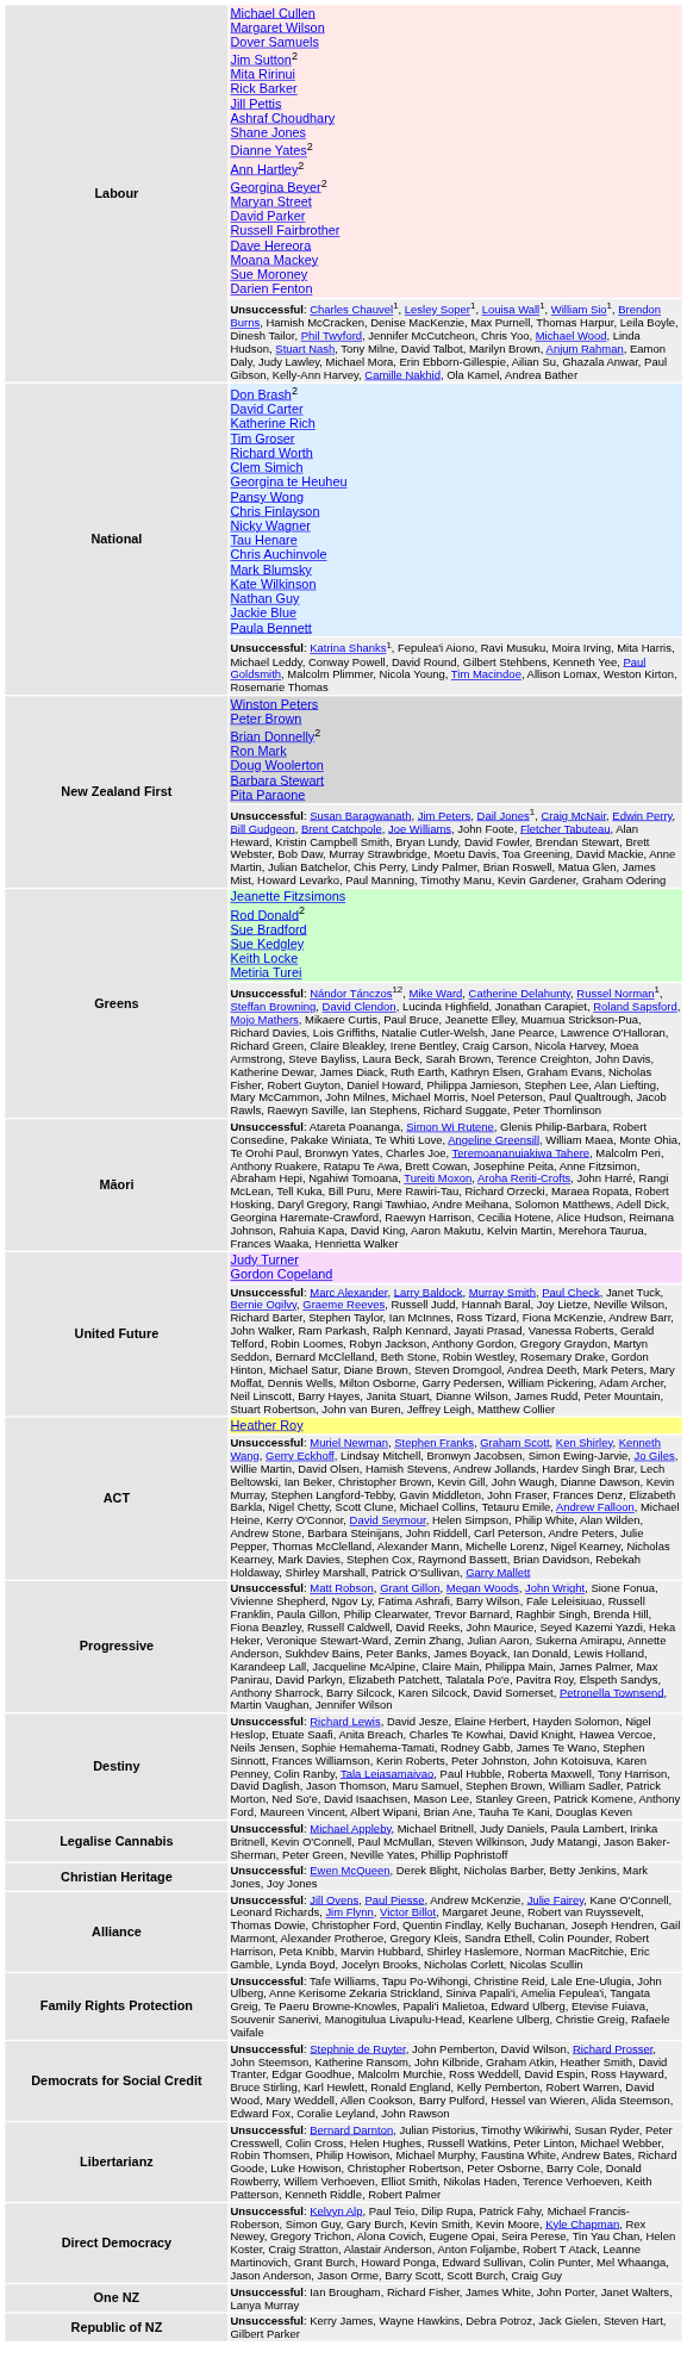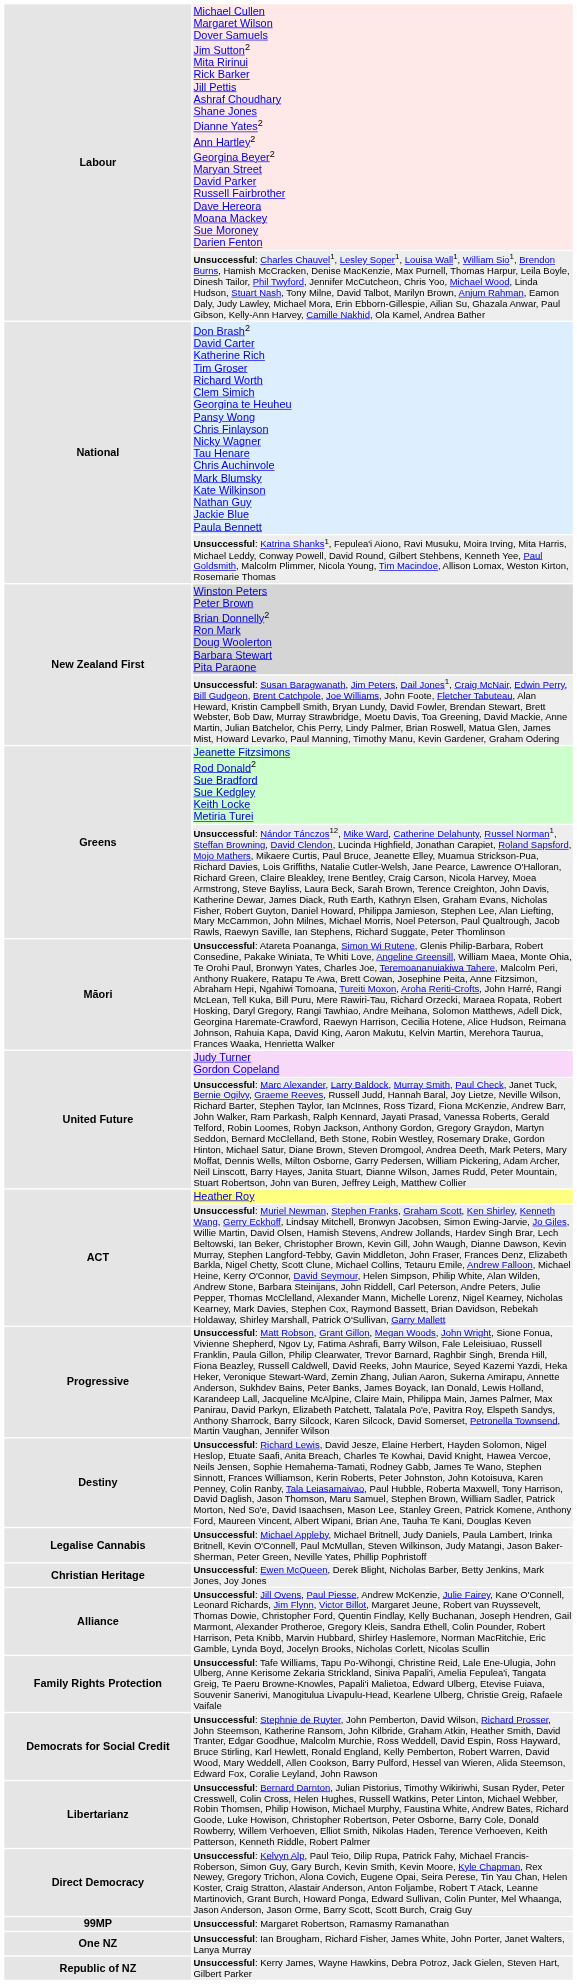 <table style="width:95%;">
 <tr>
 <td rowspan="2" style="background:#e5e5e5; width:33%; text-align:center;"><strong>Labour</strong></td>
 <td style="width:67%; background:#ffe8e8;"><a href='#'>Michael Cullen</a><br><a href='#'>Margaret Wilson</a><br><a href='#'>Dover Samuels</a><br><a href='#'>Jim Sutton</a><sup>2</sup><br><a href='#'>Mita Ririnui</a><br><a href='#'>Rick Barker</a><br><a href='#'>Jill Pettis</a><br><a href='#'>Ashraf Choudhary</a><br><a href='#'>Shane Jones</a><br><a href='#'>Dianne Yates</a><sup>2</sup><br><a href='#'>Ann Hartley</a><sup>2</sup><br><a href='#'>Georgina Beyer</a><sup>2</sup><br><a href='#'>Maryan Street</a><br><a href='#'>David Parker</a><br><a href='#'>Russell Fairbrother</a><br><a href='#'>Dave Hereora</a><br><a href='#'>Moana Mackey</a><br><a href='#'>Sue Moroney</a><br><a href='#'>Darien Fenton</a></td>
 </tr>
 <tr>
 <td style="background:#eee;font-size:87%;"><strong>Unsuccessful</strong>: <a href='#'>Charles Chauvel</a><sup>1</sup>, <a href='#'>Lesley Soper</a><sup>1</sup>, <a href='#'>Louisa Wall</a><sup>1</sup>, <a href='#'>William Sio</a><sup>1</sup>, <a href='#'>Brendon Burns</a>, Hamish McCracken, Denise MacKenzie, Max Purnell, Thomas Harpur, Leila Boyle, Dinesh Tailor, <a href='#'>Phil Twyford</a>, Jennifer McCutcheon, Chris Yoo, <a href='#'>Michael Wood</a>, Linda Hudson, <a href='#'>Stuart Nash</a>, Tony Milne, David Talbot, Marilyn Brown, <a href='#'>Anjum Rahman</a>, Eamon Daly, Judy Lawley, Michael Mora, Erin Ebborn-Gillespie, Ailian Su, Ghazala Anwar, Paul Gibson, Kelly-Ann Harvey, <a href='#'>Camille Nakhid</a>, Ola Kamel, Andrea Bather</td>
 </tr>
 <tr>
 <td rowspan="2" style="background:#e5e5e5; width:33%; text-align:center;"><strong>National</strong></td>
 <td style="width:67%; background:#def;"><a href='#'>Don Brash</a><sup>2</sup><br><a href='#'>David Carter</a><br><a href='#'>Katherine Rich</a><br><a href='#'>Tim Groser</a><br><a href='#'>Richard Worth</a><br><a href='#'>Clem Simich</a><br><a href='#'>Georgina te Heuheu</a><br><a href='#'>Pansy Wong</a><br><a href='#'>Chris Finlayson</a><br><a href='#'>Nicky Wagner</a><br><a href='#'>Tau Henare</a><br><a href='#'>Chris Auchinvole</a><br><a href='#'>Mark Blumsky</a><br><a href='#'>Kate Wilkinson</a><br><a href='#'>Nathan Guy</a><br><a href='#'>Jackie Blue</a><br><a href='#'>Paula Bennett</a></td>
 </tr>
 <tr>
 <td style="background:#eee;font-size:87%;"><strong>Unsuccessful</strong>: <a href='#'>Katrina Shanks</a><sup>1</sup>, Fepulea'i Aiono, Ravi Musuku, Moira Irving, Mita Harris, Michael Leddy, Conway Powell, David Round, Gilbert Stehbens, Kenneth Yee, <a href='#'>Paul Goldsmith</a>, Malcolm Plimmer, Nicola Young, <a href='#'>Tim Macindoe</a>, Allison Lomax, Weston Kirton, Rosemarie Thomas</td>
 </tr>
 <tr>
 <td rowspan="2" style="background:#e5e5e5; width:33%; text-align:center;"><strong>New Zealand First</strong></td>
 <td style="width:67%; background:#d5d5d5;"><a href='#'>Winston Peters</a><br><a href='#'>Peter Brown</a><br><a href='#'>Brian Donnelly</a><sup>2</sup><br><a href='#'>Ron Mark</a><br><a href='#'>Doug Woolerton</a><br><a href='#'>Barbara Stewart</a><br><a href='#'>Pita Paraone</a></td>
 </tr>
 <tr>
 <td style="background:#eee;font-size:87%;"><strong>Unsuccessful</strong>: <a href='#'>Susan Baragwanath</a>, <a href='#'>Jim Peters</a>, <a href='#'>Dail Jones</a><sup>1</sup>, <a href='#'>Craig McNair</a>, <a href='#'>Edwin Perry</a>, <a href='#'>Bill Gudgeon</a>, <a href='#'>Brent Catchpole</a>, <a href='#'>Joe Williams</a>, John Foote, <a href='#'>Fletcher Tabuteau</a>, Alan Heward, Kristin Campbell Smith, Bryan Lundy, David Fowler, Brendan Stewart, Brett Webster, Bob Daw, Murray Strawbridge, Moetu Davis, Toa Greening, David Mackie, Anne Martin, Julian Batchelor, Chis Perry, Lindy Palmer, Brian Roswell, Matua Glen, James Mist, Howard Levarko, Paul Manning, Timothy Manu, Kevin Gardener, Graham Odering</td>
 </tr>
 <tr>
 <td rowspan="2" style="background:#e5e5e5; width:33%; text-align:center;"><strong>Greens</strong></td>
 <td style="width:67%; background:#cfc;"><a href='#'>Jeanette Fitzsimons</a><br><a href='#'>Rod Donald</a><sup>2</sup><br><a href='#'>Sue Bradford</a><br><a href='#'>Sue Kedgley</a><br><a href='#'>Keith Locke</a><br><a href='#'>Metiria Turei</a></td>
 </tr>
 <tr>
 <td style="background:#eee;font-size:87%;"><strong>Unsuccessful</strong>: <a href='#'>Nándor Tánczos</a><sup>12</sup>, <a href='#'>Mike Ward</a>, <a href='#'>Catherine Delahunty</a>, <a href='#'>Russel Norman</a><sup>1</sup>, <a href='#'>Steffan Browning</a>, <a href='#'>David Clendon</a>, Lucinda Highfield, Jonathan Carapiet, <a href='#'>Roland Sapsford</a>, <a href='#'>Mojo Mathers</a>, Mikaere Curtis, Paul Bruce, Jeanette Elley, Muamua Strickson-Pua, Richard Davies, Lois Griffiths, Natalie Cutler-Welsh, Jane Pearce, Lawrence O'Halloran, Richard Green, Claire Bleakley, Irene Bentley, Craig Carson, Nicola Harvey, Moea Armstrong, Steve Bayliss, Laura Beck, Sarah Brown, Terence Creighton, John Davis, Katherine Dewar, James Diack, Ruth Earth, Kathryn Elsen, Graham Evans, Nicholas Fisher, Robert Guyton, Daniel Howard, Philippa Jamieson, Stephen Lee, Alan Liefting, Mary McCammon, John Milnes, Michael Morris, Noel Peterson, Paul Qualtrough, Jacob Rawls, Raewyn Saville, Ian Stephens, Richard Suggate, Peter Thomlinson</td>
 </tr>
 <tr>
 <td style="background:#e5e5e5; width:33%; text-align:center;"><strong>Māori</strong></td>
 <td style="width:67%; background:#eee;font-size:87%;"><strong>Unsuccessful</strong>: Atareta Poananga, <a href='#'>Simon Wi Rutene</a>, Glenis Philip-Barbara, Robert Consedine, Pakake Winiata, Te Whiti Love, <a href='#'>Angeline Greensill</a>, William Maea, Monte Ohia, Te Orohi Paul, Bronwyn Yates, Charles Joe, <a href='#'>Teremoananuiakiwa Tahere</a>, Malcolm Peri, Anthony Ruakere, Ratapu Te Awa, Brett Cowan, Josephine Peita, Anne Fitzsimon, Abraham Hepi, Ngahiwi Tomoana, <a href='#'>Tureiti Moxon</a>, <a href='#'>Aroha Reriti-Crofts</a>, John Harré, Rangi McLean, Tell Kuka, Bill Puru, Mere Rawiri-Tau, Richard Orzecki, Maraea Ropata, Robert Hosking, Daryl Gregory, Rangi Tawhiao, Andre Meihana, Solomon Matthews, Adell Dick, Georgina Haremate-Crawford, Raewyn Harrison, Cecilia Hotene, Alice Hudson, Reimana Johnson, Rahuia Kapa, David King, Aaron Makutu, Kelvin Martin, Merehora Taurua, Frances Waaka, Henrietta Walker</td>
 </tr>
 <tr>
 <td rowspan="2" style="background:#e5e5e5; width:33%; text-align:center;"><strong>United Future</strong></td>
 <td style="width:67%; background:#f9d9f9;"><a href='#'>Judy Turner</a><br><a href='#'>Gordon Copeland</a></td>
 </tr>
 <tr>
 <td style="background:#eee;font-size:87%;"><strong>Unsuccessful</strong>: <a href='#'>Marc Alexander</a>, <a href='#'>Larry Baldock</a>, <a href='#'>Murray Smith</a>, <a href='#'>Paul Check</a>, Janet Tuck, <a href='#'>Bernie Ogilvy</a>, <a href='#'>Graeme Reeves</a>, Russell Judd, Hannah Baral, Joy Lietze, Neville Wilson, Richard Barter, Stephen Taylor, Ian McInnes, Ross Tizard, Fiona McKenzie, Andrew Barr, John Walker, Ram Parkash, Ralph Kennard, Jayati Prasad, Vanessa Roberts, Gerald Telford, Robin Loomes, Robyn Jackson, Anthony Gordon, Gregory Graydon, Martyn Seddon, Bernard McClelland, Beth Stone, Robin Westley, Rosemary Drake, Gordon Hinton, Michael Satur, Diane Brown, Steven Dromgool, Andrea Deeth, Mark Peters, Mary Moffat, Dennis Wells, Milton Osborne, Garry Pedersen, William Pickering, Adam Archer, Neil Linscott, Barry Hayes, Janita Stuart, Dianne Wilson, James Rudd, Peter Mountain, Stuart Robertson, John van Buren, Jeffrey Leigh, Matthew Collier</td>
 </tr>
 <tr>
 <td rowspan="2" style="background:#e5e5e5; width:33%; text-align:center;"><strong>ACT</strong></td>
 <td style="width:67%; background:#ffff80;"><a href='#'>Heather Roy</a></td>
 </tr>
 <tr>
 <td style="background:#eee;font-size:87%;"><strong>Unsuccessful</strong>: <a href='#'>Muriel Newman</a>, <a href='#'>Stephen Franks</a>, <a href='#'>Graham Scott</a>, <a href='#'>Ken Shirley</a>, <a href='#'>Kenneth Wang</a>, <a href='#'>Gerry Eckhoff</a>, Lindsay Mitchell, Bronwyn Jacobsen, Simon Ewing-Jarvie, <a href='#'>Jo Giles</a>, Willie Martin, David Olsen, Hamish Stevens, Andrew Jollands, Hardev Singh Brar, Lech Beltowski, Ian Beker, Christopher Brown, Kevin Gill, John Waugh, Dianne Dawson, Kevin Murray, Stephen Langford-Tebby, Gavin Middleton, John Fraser, Frances Denz, Elizabeth Barkla, Nigel Chetty, Scott Clune, Michael Collins, Tetauru Emile, <a href='#'>Andrew Falloon</a>, Michael Heine, Kerry O'Connor, <a href='#'>David Seymour</a>, Helen Simpson, Philip White, Alan Wilden, Andrew Stone, Barbara Steinijans, John Riddell, Carl Peterson, Andre Peters, Julie Pepper, Thomas McClelland, Alexander Mann, Michelle Lorenz, Nigel Kearney, Nicholas Kearney, Mark Davies, Stephen Cox, Raymond Bassett, Brian Davidson, Rebekah Holdaway, Shirley Marshall, Patrick O'Sullivan, <a href='#'>Garry Mallett</a></td>
 </tr>
 <tr>
 <td style="background:#e5e5e5; width:33%; text-align:center;"><strong>Progressive</strong></td>
 <td style="background:#eee;font-size:87%;"><strong>Unsuccessful</strong>: <a href='#'>Matt Robson</a>, <a href='#'>Grant Gillon</a>, <a href='#'>Megan Woods</a>, <a href='#'>John Wright</a>, Sione Fonua, Vivienne Shepherd, Ngov Ly, Fatima Ashrafi, Barry Wilson, Fale Leleisiuao, Russell Franklin, Paula Gillon, Philip Clearwater, Trevor Barnard, Raghbir Singh, Brenda Hill, Fiona Beazley, Russell Caldwell, David Reeks, John Maurice, Seyed Kazemi Yazdi, Heka Heker, Veronique Stewart-Ward, Zemin Zhang, Julian Aaron, Sukerna Amirapu, Annette Anderson, Sukhdev Bains, Peter Banks, James Boyack, Ian Donald, Lewis Holland, Karandeep Lall, Jacqueline McAlpine, Claire Main, Philippa Main, James Palmer, Max Panirau, David Parkyn, Elizabeth Patchett, Talatala Po'e, Pavitra Roy, Elspeth Sandys, Anthony Sharrock, Barry Silcock, Karen Silcock, David Somerset, <a href='#'>Petronella Townsend</a>, Martin Vaughan, Jennifer Wilson</td>
 </tr>
 <tr>
 <td style="background:#e5e5e5; width:33%; text-align:center;"><strong>Destiny</strong></td>
 <td style="width:67%; background:#eee;font-size:87%;"><strong>Unsuccessful</strong>: <a href='#'>Richard Lewis</a>, David Jesze, Elaine Herbert, Hayden Solomon, Nigel Heslop, Etuate Saafi, Anita Breach, Charles Te Kowhai, David Knight, Hawea Vercoe, Neils Jensen, Sophie Hemahema-Tamati, Rodney Gabb, James Te Wano, Stephen Sinnott, Frances Williamson, Kerin Roberts, Peter Johnston, John Kotoisuva, Karen Penney, Colin Ranby, <a href='#'>Tala Leiasamaivao</a>, Paul Hubble, Roberta Maxwell, Tony Harrison, David Daglish, Jason Thomson, Maru Samuel, Stephen Brown, William Sadler, Patrick Morton, Ned So'e, David Isaachsen, Mason Lee, Stanley Green, Patrick Komene, Anthony Ford, Maureen Vincent, Albert Wipani, Brian Ane, Tauha Te Kani, Douglas Keven</td>
 </tr>
 <tr>
 <td style="background:#e5e5e5; width:33%; text-align:center;"><strong>Legalise Cannabis</strong></td>
 <td style="width:67%; background:#eee;font-size:87%;"><strong>Unsuccessful</strong>: <a href='#'>Michael Appleby</a>, Michael Britnell, Judy Daniels, Paula Lambert, Irinka Britnell, Kevin O'Connell, Paul McMullan, Steven Wilkinson, Judy Matangi, Jason Baker-Sherman, Peter Green, Neville Yates, Phillip Pophristoff</td>
 </tr>
 <tr>
 <td style="background:#e5e5e5; width:33%; text-align:center;"><strong>Christian Heritage</strong></td>
 <td style="width:67%; background:#eee;font-size:87%;"><strong>Unsuccessful</strong>: <a href='#'>Ewen McQueen</a>, Derek Blight, Nicholas Barber, Betty Jenkins, Mark Jones, Joy Jones</td>
 </tr>
 <tr>
 <td style="background:#e5e5e5; width:33%; text-align:center;"><strong>Alliance</strong></td>
 <td style="width:67%; background:#eee;font-size:87%;"><strong>Unsuccessful</strong>: <a href='#'>Jill Ovens</a>, <a href='#'>Paul Piesse</a>, Andrew McKenzie, <a href='#'>Julie Fairey</a>, Kane O'Connell, Leonard Richards, <a href='#'>Jim Flynn</a>, <a href='#'>Victor Billot</a>, Margaret Jeune, Robert van Ruyssevelt, Thomas Dowie, Christopher Ford, Quentin Findlay, Kelly Buchanan, Joseph Hendren, Gail Marmont, Alexander Protheroe, Gregory Kleis, Sandra Ethell, Colin Pounder, Robert Harrison, Peta Knibb, Marvin Hubbard, Shirley Haslemore, Norman MacRitchie, Eric Gamble, Lynda Boyd, Jocelyn Brooks, Nicholas Corlett, Nicolas Scullin</td>
 </tr>
 <tr>
 <td style="background:#e5e5e5; width:33%; text-align:center;"><strong>Family Rights Protection</strong></td>
 <td style="width:67%; background:#eee;font-size:87%;"><strong>Unsuccessful</strong>: Tafe Williams, Tapu Po-Wihongi, Christine Reid, Lale Ene-Ulugia, John Ulberg, Anne Kerisome Zekaria Strickland, Siniva Papali'i, Amelia Fepulea'i, Tangata Greig, Te Paeru Browne-Knowles, Papali'i Malietoa, Edward Ulberg, Etevise Fuiava, Souvenir Sanerivi, Manogitulua Livapulu-Head, Kearlene Ulberg, Christie Greig, Rafaele Vaifale</td>
 </tr>
 <tr>
 <td style="background:#e5e5e5; width:33%; text-align:center;"><strong>Democrats for Social Credit</strong></td>
 <td style="width:67%; background:#eee;font-size:87%;"><strong>Unsuccessful</strong>: <a href='#'>Stephnie de Ruyter</a>, John Pemberton, David Wilson, <a href='#'>Richard Prosser</a>, John Steemson, Katherine Ransom, John Kilbride, Graham Atkin, Heather Smith, David Tranter, Edgar Goodhue, Malcolm Murchie, Ross Weddell, David Espin, Ross Hayward, Bruce Stirling, Karl Hewlett, Ronald England, Kelly Pemberton, Robert Warren, David Wood, Mary Weddell, Allen Cookson, Barry Pulford, Hessel van Wieren, Alida Steemson, Edward Fox, Coralie Leyland, John Rawson</td>
 </tr>
 <tr>
 <td style="background:#e5e5e5; width:33%; text-align:center;"><strong>Libertarianz</strong></td>
 <td style="width:67%; background:#eee;font-size:87%;"><strong>Unsuccessful</strong>: <a href='#'>Bernard Darnton</a>, Julian Pistorius, Timothy Wikiriwhi, Susan Ryder, Peter Cresswell, Colin Cross, Helen Hughes, Russell Watkins, Peter Linton, Michael Webber, Robin Thomsen, Philip Howison, Michael Murphy, Faustina White, Andrew Bates, Richard Goode, Luke Howison, Christopher Robertson, Peter Osborne, Barry Cole, Donald Rowberry, Willem Verhoeven, Elliot Smith, Nikolas Haden, Terence Verhoeven, Keith Patterson, Kenneth Riddle, Robert Palmer</td>
 </tr>
 <tr>
 <td style="background:#e5e5e5; width:33%; text-align:center;"><strong>Direct Democracy</strong></td>
 <td style="width:67%; background:#eee;font-size:87%;"><strong>Unsuccessful</strong>: <a href='#'>Kelvyn Alp</a>, Paul Teio, Dilip Rupa, Patrick Fahy, Michael Francis-Roberson, Simon Guy, Gary Burch, Kevin Smith, Kevin Moore, <a href='#'>Kyle Chapman</a>, Rex Newey, Gregory Trichon, Alona Covich, Eugene Opai, Seira Perese, Tin Yau Chan, Helen Koster, Craig Stratton, Alastair Anderson, Anton Foljambe, Robert T Atack, Leanne Martinovich, Grant Burch, Howard Ponga, Edward Sullivan, Colin Punter, Mel Whaanga, Jason Anderson, Jason Orme, Barry Scott, Scott Burch, Craig Guy</td>
 </tr>
 <tr>
+<td style="background:#e5e5e5; width:33%; text-align:center;"><strong>99MP</strong></td>
+<td style="width:67%; background:#eee;font-size:87%;"><strong>Unsuccessful</strong>: Margaret Robertson, Ramasmy Ramanathan</td>
+</tr>
+<tr>
 <td style="background:#e5e5e5; width:33%; text-align:center;"><strong>One NZ</strong></td>
 <td style="width:67%; background:#eee;font-size:87%;"><strong>Unsuccessful</strong>: Ian Brougham, Richard Fisher, James White, John Porter, Janet Walters, Lanya Murray</td>
 </tr>
 <tr>
 <td style="background:#e5e5e5; width:33%; text-align:center;"><strong>Republic of NZ</strong></td>
 <td style="width:67%; background:#eee;font-size:87%;"><strong>Unsuccessful</strong>: Kerry James, Wayne Hawkins, Debra Potroz, Jack Gielen, Steven Hart, Gilbert Parker</td>
 </tr>
 </table>
